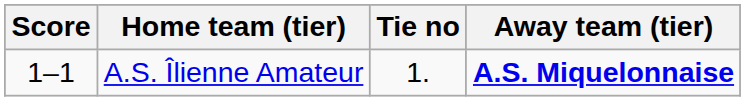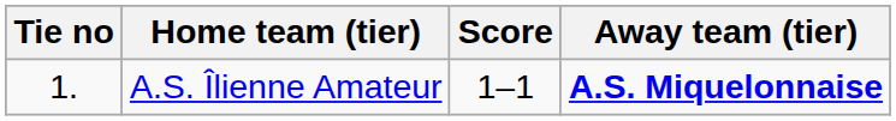 <table class="wikitable" style="text-align: center">
 <tr>
+<th>Tie no</th>
+<th>Home team (tier)</th>
 <th>Score</th>
-<th>Home team (tier)</th>
-<th>Tie no</th>
 <th>Away team (tier)</th>
 </tr>
 <tr>
+<td>1.</td>
+<td> <a href='#'>A.S. Îlienne Amateur</a></td>
 <td>1–1 </td>
-<td> <a href='#'>A.S. Îlienne Amateur</a></td>
-<td>1.</td>
 <td><strong><a href='#'>A.S. Miquelonnaise</a></strong> </td>
 </tr>
 </table>
